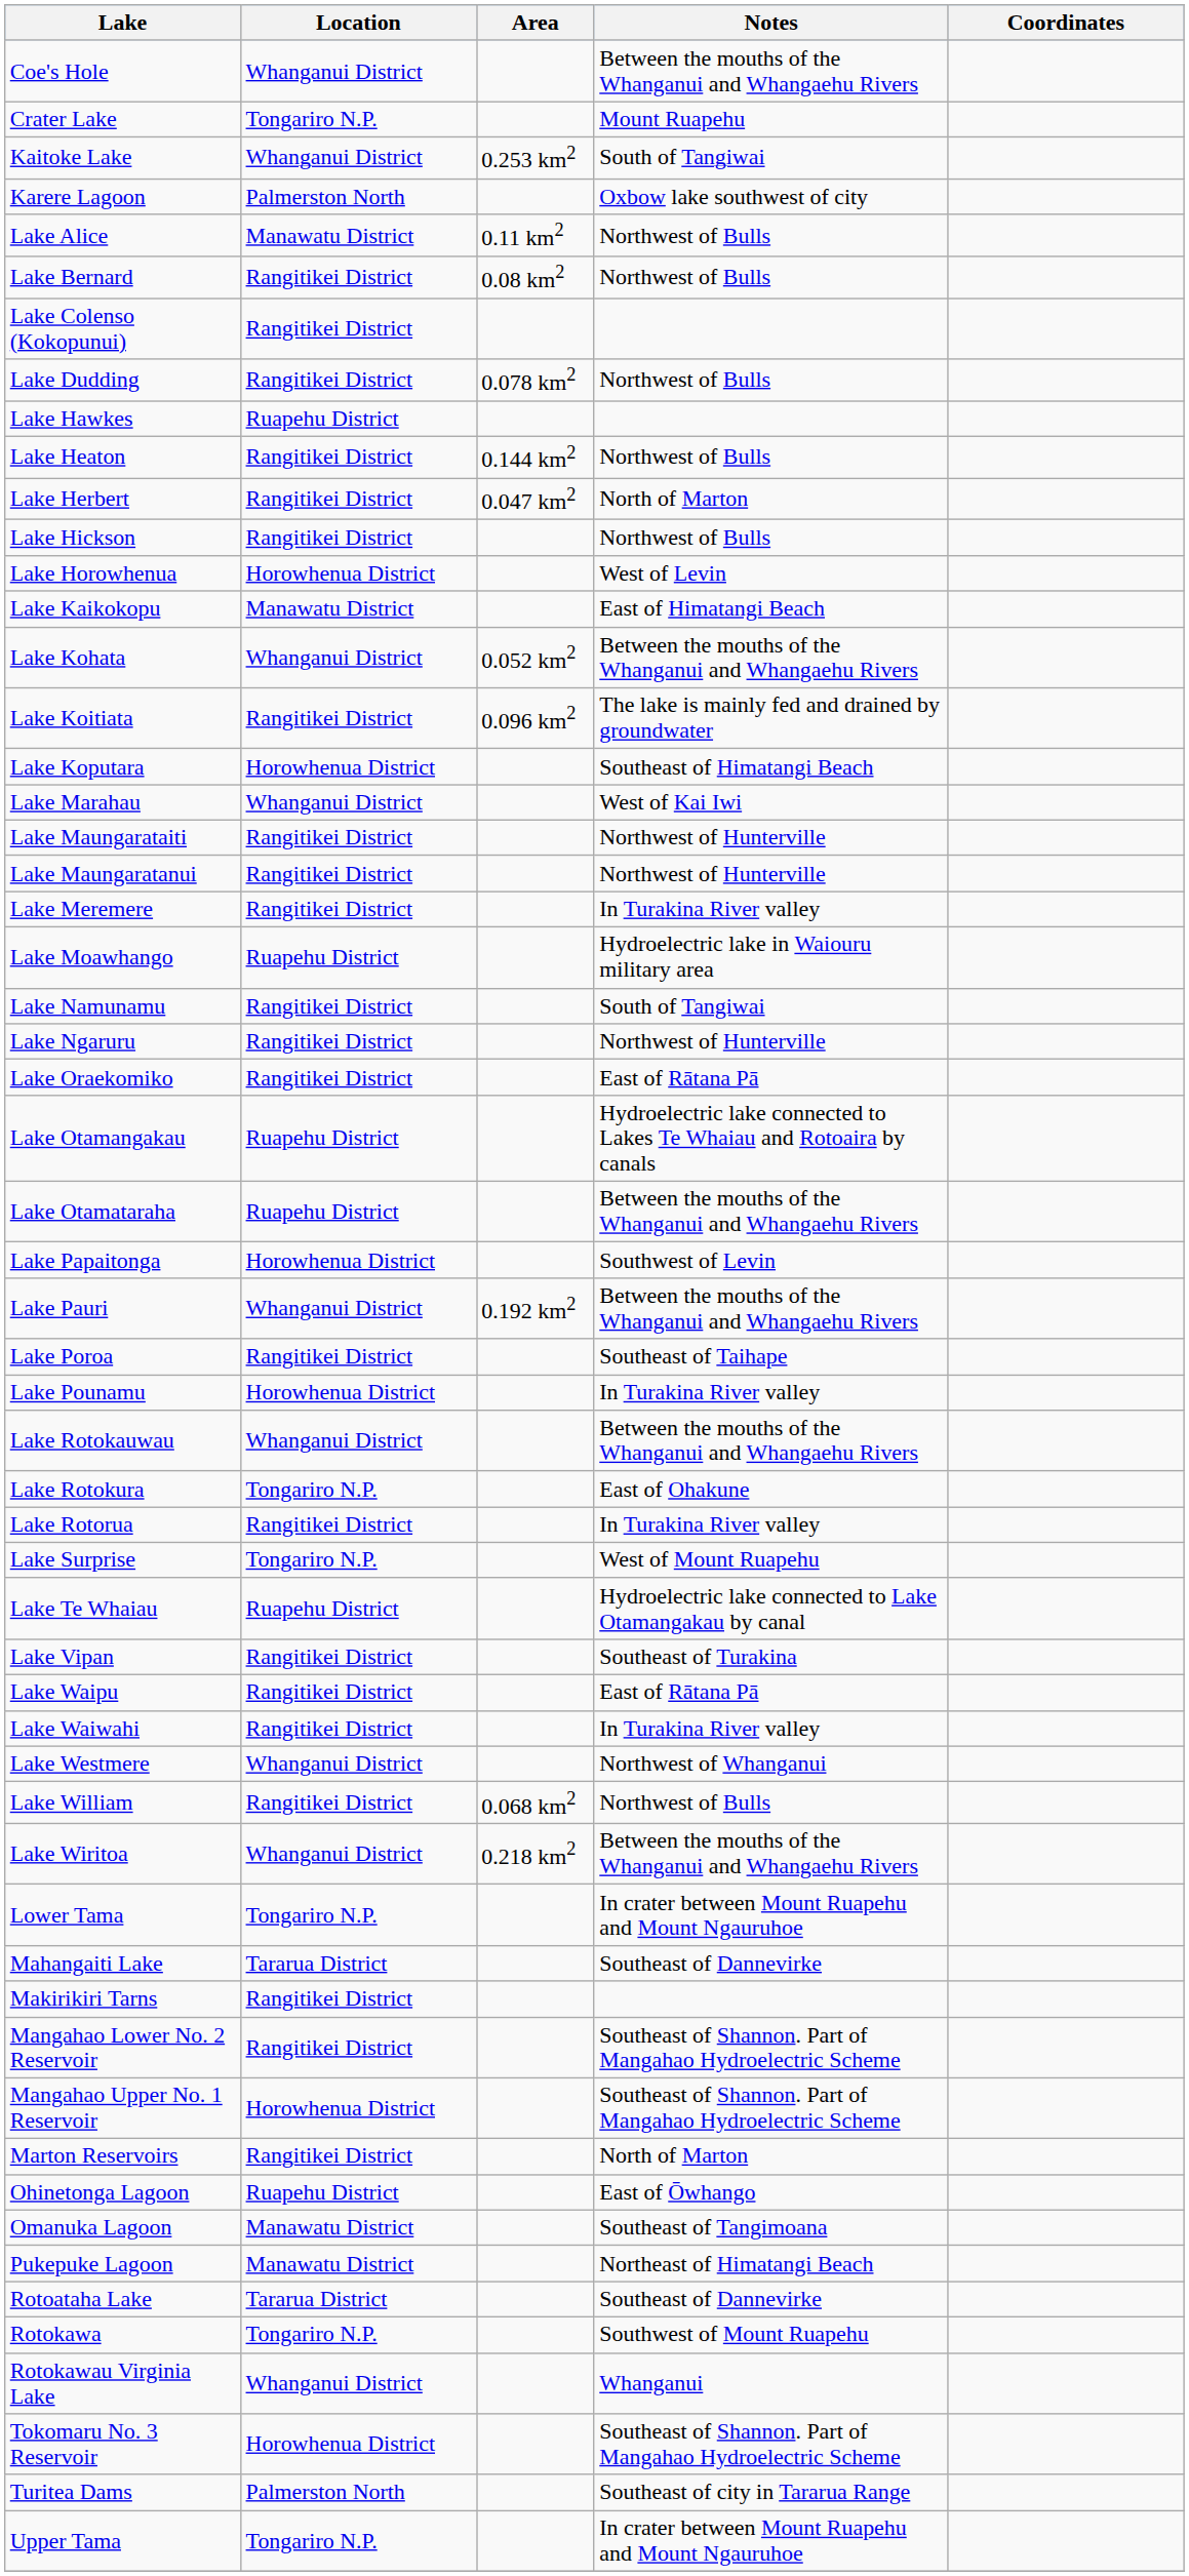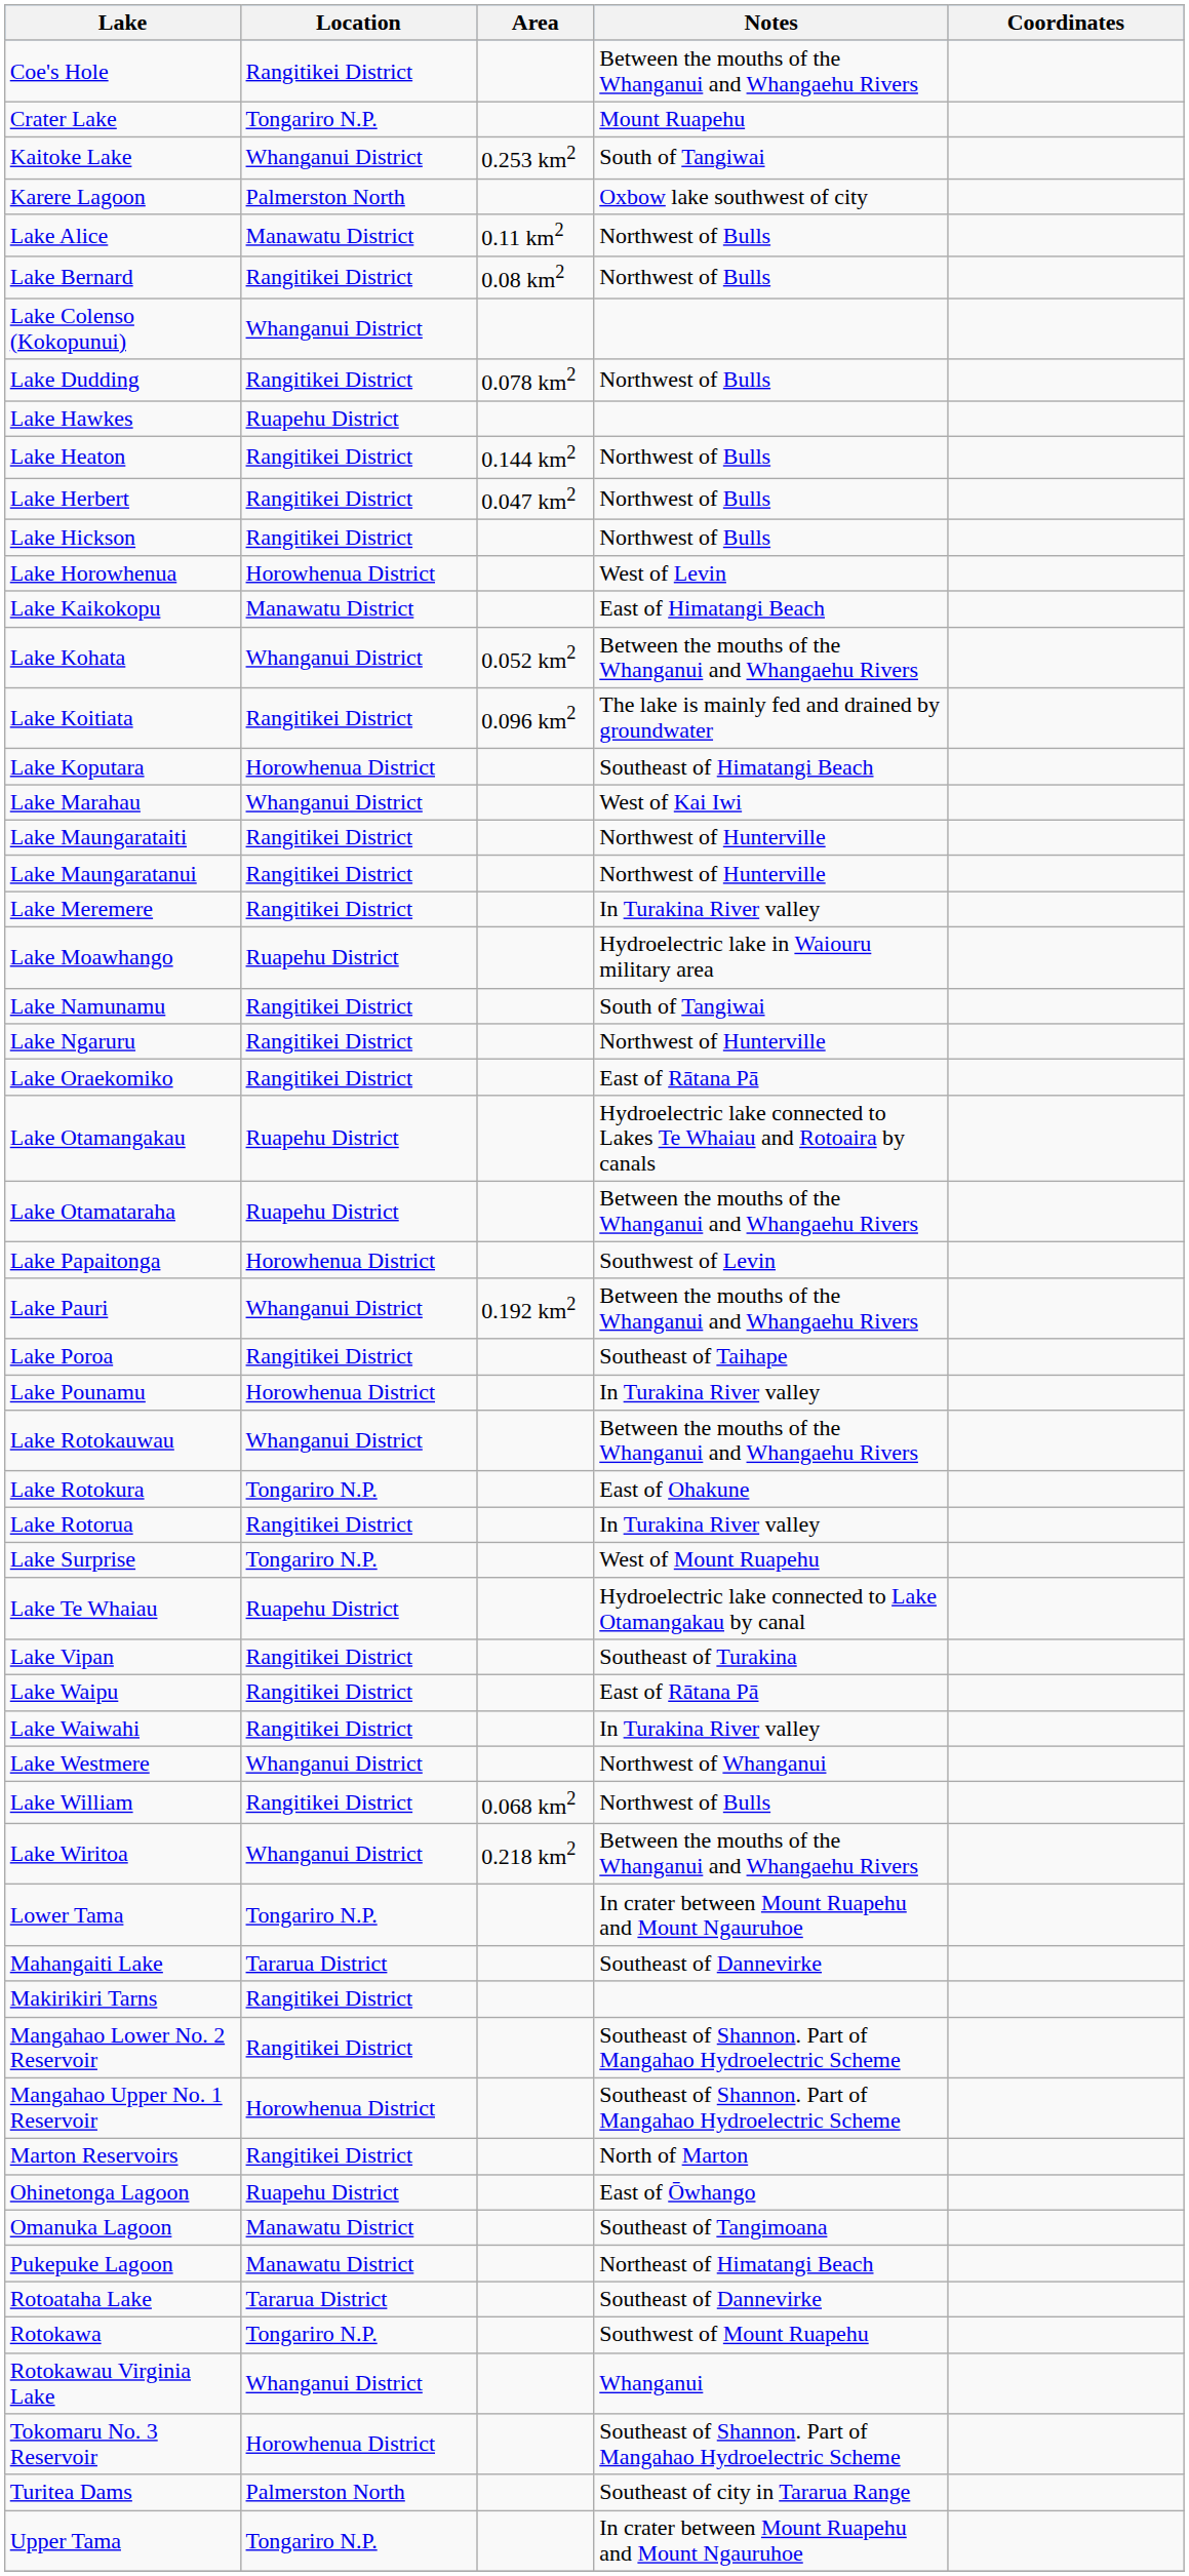 <table class="wikitable sortable" width=95%>
 <tr bgcolor=#99CCFF>
 <th width=20%>Lake</th>
 <th width=20%>Location</th>
 <th width=10%;data-sort-type="number">Area</th>
 <th width=30%>Notes</th>
 <th width=20%>Coordinates</th>
 </tr>
 <tr>
 <td><a href='#'>Coe's Hole</a></td>
-<td><a href='#'>Whanganui District</a></td>
+<td><a href='#'>Rangitikei District</a></td>
 <td></td>
 <td>Between the mouths of the <a href='#'>Whanganui</a> and <a href='#'>Whangaehu Rivers</a></td>
 <td></td>
 </tr>
 <tr>
 <td><a href='#'>Crater Lake</a></td>
 <td><a href='#'>Tongariro N.P.</a></td>
 <td></td>
 <td><a href='#'>Mount Ruapehu</a></td>
 <td></td>
 </tr>
 <tr>
 <td><a href='#'>Kaitoke Lake</a></td>
 <td><a href='#'>Whanganui District</a></td>
 <td>0.253 km<sup>2</sup></td>
 <td>South of <a href='#'>Tangiwai</a></td>
 <td></td>
 </tr>
 <tr>
 <td><a href='#'>Karere Lagoon</a></td>
 <td><a href='#'>Palmerston North</a></td>
 <td></td>
 <td><a href='#'>Oxbow</a> lake southwest of city</td>
 <td></td>
 </tr>
 <tr>
 <td><a href='#'>Lake Alice</a></td>
 <td><a href='#'>Manawatu District</a></td>
 <td>0.11 km<sup>2</sup></td>
 <td>Northwest of <a href='#'>Bulls</a></td>
 <td></td>
 </tr>
 <tr>
 <td><a href='#'>Lake Bernard</a></td>
 <td><a href='#'>Rangitikei District</a></td>
 <td>0.08 km<sup>2</sup></td>
 <td>Northwest of <a href='#'>Bulls</a></td>
 <td></td>
 </tr>
 <tr>
 <td><a href='#'>Lake Colenso (Kokopunui)</a></td>
-<td><a href='#'>Rangitikei District</a></td>
+<td><a href='#'>Whanganui District</a></td>
 <td></td>
 <td></td>
 <td></td>
 </tr>
 <tr>
 <td><a href='#'>Lake Dudding</a></td>
 <td><a href='#'>Rangitikei District</a></td>
 <td>0.078 km<sup>2</sup></td>
 <td>Northwest of <a href='#'>Bulls</a></td>
 <td></td>
 </tr>
 <tr>
 <td><a href='#'>Lake Hawkes</a></td>
 <td><a href='#'>Ruapehu District</a></td>
 <td></td>
 <td></td>
 <td></td>
 </tr>
 <tr>
 <td><a href='#'>Lake Heaton</a></td>
 <td><a href='#'>Rangitikei District</a></td>
 <td>0.144 km<sup>2</sup></td>
 <td>Northwest of <a href='#'>Bulls</a></td>
 <td></td>
 </tr>
 <tr>
 <td><a href='#'>Lake Herbert</a></td>
 <td><a href='#'>Rangitikei District</a></td>
 <td>0.047 km<sup>2</sup></td>
-<td>North of <a href='#'>Marton</a></td>
+<td>Northwest of <a href='#'>Bulls</a></td>
 <td></td>
 </tr>
 <tr>
 <td><a href='#'>Lake Hickson</a></td>
 <td><a href='#'>Rangitikei District</a></td>
 <td></td>
 <td>Northwest of <a href='#'>Bulls</a></td>
 <td></td>
 </tr>
 <tr>
 <td><a href='#'>Lake Horowhenua</a></td>
 <td><a href='#'>Horowhenua District</a></td>
 <td></td>
 <td>West of <a href='#'>Levin</a></td>
 <td></td>
 </tr>
 <tr>
 <td><a href='#'>Lake Kaikokopu</a></td>
 <td><a href='#'>Manawatu District</a></td>
 <td></td>
 <td>East of <a href='#'>Himatangi Beach</a></td>
 <td></td>
 </tr>
 <tr>
 <td><a href='#'>Lake Kohata</a></td>
 <td><a href='#'>Whanganui District</a></td>
 <td>0.052 km<sup>2</sup></td>
 <td>Between the mouths of the <a href='#'>Whanganui</a> and <a href='#'>Whangaehu Rivers</a></td>
 <td></td>
 </tr>
 <tr>
 <td><a href='#'>Lake Koitiata</a></td>
 <td><a href='#'>Rangitikei District</a></td>
 <td>0.096 km<sup>2</sup></td>
 <td>The lake is mainly fed and drained by <a href='#'>groundwater</a></td>
 <td></td>
 </tr>
 <tr>
 <td><a href='#'>Lake Koputara</a></td>
 <td><a href='#'>Horowhenua District</a></td>
 <td></td>
 <td>Southeast of <a href='#'>Himatangi Beach</a></td>
 <td></td>
 </tr>
 <tr>
 <td><a href='#'>Lake Marahau</a></td>
 <td><a href='#'>Whanganui District</a></td>
 <td></td>
 <td>West of <a href='#'>Kai Iwi</a></td>
 <td></td>
 </tr>
 <tr>
 <td><a href='#'>Lake Maungarataiti</a></td>
 <td><a href='#'>Rangitikei District</a></td>
 <td></td>
 <td>Northwest of <a href='#'>Hunterville</a></td>
 <td></td>
 </tr>
 <tr>
 <td><a href='#'>Lake Maungaratanui</a></td>
 <td><a href='#'>Rangitikei District</a></td>
 <td></td>
 <td>Northwest of <a href='#'>Hunterville</a></td>
 <td></td>
 </tr>
 <tr>
 <td><a href='#'>Lake Meremere</a></td>
 <td><a href='#'>Rangitikei District</a></td>
 <td></td>
 <td>In <a href='#'>Turakina River</a> valley</td>
 <td></td>
 </tr>
 <tr>
 <td><a href='#'>Lake Moawhango</a></td>
 <td><a href='#'>Ruapehu District</a></td>
 <td></td>
 <td>Hydroelectric lake in <a href='#'>Waiouru</a> military area</td>
 <td></td>
 </tr>
 <tr>
 <td><a href='#'>Lake Namunamu</a></td>
 <td><a href='#'>Rangitikei District</a></td>
 <td></td>
 <td>South of <a href='#'>Tangiwai</a></td>
 <td></td>
 </tr>
 <tr>
 <td><a href='#'>Lake Ngaruru</a></td>
 <td><a href='#'>Rangitikei District</a></td>
 <td></td>
 <td>Northwest of <a href='#'>Hunterville</a></td>
 <td></td>
 </tr>
 <tr>
 <td><a href='#'>Lake Oraekomiko</a></td>
 <td><a href='#'>Rangitikei District</a></td>
 <td></td>
 <td>East of <a href='#'>Rātana Pā</a></td>
 <td></td>
 </tr>
 <tr>
 <td><a href='#'>Lake Otamangakau</a></td>
 <td><a href='#'>Ruapehu District</a></td>
 <td></td>
 <td>Hydroelectric lake connected to Lakes <a href='#'>Te Whaiau</a> and <a href='#'>Rotoaira</a> by canals</td>
 <td></td>
 </tr>
 <tr>
 <td><a href='#'>Lake Otamataraha</a></td>
 <td><a href='#'>Ruapehu District</a></td>
 <td></td>
 <td>Between the mouths of the <a href='#'>Whanganui</a> and <a href='#'>Whangaehu Rivers</a></td>
 <td></td>
 </tr>
 <tr>
 <td><a href='#'>Lake Papaitonga</a></td>
 <td><a href='#'>Horowhenua District</a></td>
 <td></td>
 <td>Southwest of <a href='#'>Levin</a></td>
 <td></td>
 </tr>
 <tr>
 <td><a href='#'>Lake Pauri</a></td>
 <td><a href='#'>Whanganui District</a></td>
 <td>0.192 km<sup>2</sup></td>
 <td>Between the mouths of the <a href='#'>Whanganui</a> and <a href='#'>Whangaehu Rivers</a></td>
 <td></td>
 </tr>
 <tr>
 <td><a href='#'>Lake Poroa</a></td>
 <td><a href='#'>Rangitikei District</a></td>
 <td></td>
 <td>Southeast of <a href='#'>Taihape</a></td>
 <td></td>
 </tr>
 <tr>
 <td><a href='#'>Lake Pounamu</a></td>
 <td><a href='#'>Horowhenua District</a></td>
 <td></td>
 <td>In <a href='#'>Turakina River</a> valley</td>
 <td></td>
 </tr>
 <tr>
 <td><a href='#'>Lake Rotokauwau</a></td>
 <td><a href='#'>Whanganui District</a></td>
 <td></td>
 <td>Between the mouths of the <a href='#'>Whanganui</a> and <a href='#'>Whangaehu Rivers</a></td>
 <td></td>
 </tr>
 <tr>
 <td><a href='#'>Lake Rotokura</a></td>
 <td><a href='#'>Tongariro N.P.</a></td>
 <td></td>
 <td>East of <a href='#'>Ohakune</a></td>
 <td></td>
 </tr>
 <tr>
 <td><a href='#'>Lake Rotorua</a></td>
 <td><a href='#'>Rangitikei District</a></td>
 <td></td>
 <td>In <a href='#'>Turakina River</a> valley</td>
 <td></td>
 </tr>
 <tr>
 <td><a href='#'>Lake Surprise</a></td>
 <td><a href='#'>Tongariro N.P.</a></td>
 <td></td>
 <td>West of <a href='#'>Mount Ruapehu</a></td>
 <td></td>
 </tr>
 <tr>
 <td><a href='#'>Lake Te Whaiau</a></td>
 <td><a href='#'>Ruapehu District</a></td>
 <td></td>
 <td>Hydroelectric lake connected to <a href='#'>Lake Otamangakau</a> by canal</td>
 <td></td>
 </tr>
 <tr>
 <td><a href='#'>Lake Vipan</a></td>
 <td><a href='#'>Rangitikei District</a></td>
 <td></td>
 <td>Southeast of <a href='#'>Turakina</a></td>
 <td></td>
 </tr>
 <tr>
 <td><a href='#'>Lake Waipu</a></td>
 <td><a href='#'>Rangitikei District</a></td>
 <td></td>
 <td>East of <a href='#'>Rātana Pā</a></td>
 <td></td>
 </tr>
 <tr>
 <td><a href='#'>Lake Waiwahi</a></td>
 <td><a href='#'>Rangitikei District</a></td>
 <td></td>
 <td>In <a href='#'>Turakina River</a> valley</td>
 <td></td>
 </tr>
 <tr>
 <td><a href='#'>Lake Westmere</a></td>
 <td><a href='#'>Whanganui District</a></td>
 <td></td>
 <td>Northwest of <a href='#'>Whanganui</a></td>
 <td></td>
 </tr>
 <tr>
 <td><a href='#'>Lake William</a></td>
 <td><a href='#'>Rangitikei District</a></td>
 <td>0.068 km<sup>2</sup></td>
 <td>Northwest of <a href='#'>Bulls</a></td>
 <td></td>
 </tr>
 <tr>
 <td><a href='#'>Lake Wiritoa</a></td>
 <td><a href='#'>Whanganui District</a></td>
 <td>0.218 km<sup>2</sup></td>
 <td>Between the mouths of the <a href='#'>Whanganui</a> and <a href='#'>Whangaehu Rivers</a></td>
 <td></td>
 </tr>
 <tr>
 <td><a href='#'>Lower Tama</a></td>
 <td><a href='#'>Tongariro N.P.</a></td>
 <td></td>
 <td>In crater between <a href='#'>Mount Ruapehu</a> and <a href='#'>Mount Ngauruhoe</a></td>
 <td></td>
 </tr>
 <tr>
 <td><a href='#'>Mahangaiti Lake</a></td>
 <td><a href='#'>Tararua District</a></td>
 <td></td>
 <td>Southeast of <a href='#'>Dannevirke</a></td>
 <td></td>
 </tr>
 <tr>
 <td><a href='#'>Makirikiri Tarns</a></td>
 <td><a href='#'>Rangitikei District</a></td>
 <td></td>
 <td></td>
 <td></td>
 </tr>
 <tr>
 <td><a href='#'>Mangahao Lower No. 2 Reservoir</a></td>
 <td><a href='#'>Rangitikei District</a></td>
 <td></td>
 <td>Southeast of <a href='#'>Shannon</a>. Part of <a href='#'>Mangahao Hydroelectric Scheme</a></td>
 <td></td>
 </tr>
 <tr>
 <td><a href='#'>Mangahao Upper No. 1 Reservoir</a></td>
 <td><a href='#'>Horowhenua District</a></td>
 <td></td>
 <td>Southeast of <a href='#'>Shannon</a>. Part of <a href='#'>Mangahao Hydroelectric Scheme</a></td>
 <td></td>
 </tr>
 <tr>
 <td><a href='#'>Marton Reservoirs</a></td>
 <td><a href='#'>Rangitikei District</a></td>
 <td></td>
 <td>North of <a href='#'>Marton</a></td>
 <td></td>
 </tr>
 <tr>
 <td><a href='#'>Ohinetonga Lagoon</a></td>
 <td><a href='#'>Ruapehu District</a></td>
 <td></td>
 <td>East of <a href='#'>Ōwhango</a></td>
 <td></td>
 </tr>
 <tr>
 <td><a href='#'>Omanuka Lagoon</a></td>
 <td><a href='#'>Manawatu District</a></td>
 <td></td>
 <td>Southeast of <a href='#'>Tangimoana</a></td>
 <td></td>
 </tr>
 <tr>
 <td><a href='#'>Pukepuke Lagoon</a></td>
 <td><a href='#'>Manawatu District</a></td>
 <td></td>
 <td>Northeast of <a href='#'>Himatangi Beach</a></td>
 <td></td>
 </tr>
 <tr>
 <td><a href='#'>Rotoataha Lake</a></td>
 <td><a href='#'>Tararua District</a></td>
 <td></td>
 <td>Southeast of <a href='#'>Dannevirke</a></td>
 <td></td>
 </tr>
 <tr>
 <td><a href='#'>Rotokawa</a></td>
 <td><a href='#'>Tongariro N.P.</a></td>
 <td></td>
 <td>Southwest of <a href='#'>Mount Ruapehu</a></td>
 <td></td>
 </tr>
 <tr>
 <td><a href='#'>Rotokawau Virginia Lake</a></td>
 <td><a href='#'>Whanganui District</a></td>
 <td></td>
 <td><a href='#'>Whanganui</a></td>
 <td></td>
 </tr>
 <tr>
 <td><a href='#'>Tokomaru No. 3 Reservoir</a></td>
 <td><a href='#'>Horowhenua District</a></td>
 <td></td>
 <td>Southeast of <a href='#'>Shannon</a>. Part of <a href='#'>Mangahao Hydroelectric Scheme</a></td>
 <td></td>
 </tr>
 <tr>
 <td><a href='#'>Turitea Dams</a></td>
 <td><a href='#'>Palmerston North</a></td>
 <td></td>
 <td>Southeast of city in <a href='#'>Tararua Range</a></td>
 <td></td>
 </tr>
 <tr>
 <td><a href='#'>Upper Tama</a></td>
 <td><a href='#'>Tongariro N.P.</a></td>
 <td></td>
 <td>In crater between <a href='#'>Mount Ruapehu</a> and <a href='#'>Mount Ngauruhoe</a></td>
 <td></td>
 </tr>
 <tr>
 </tr>
 </table>
